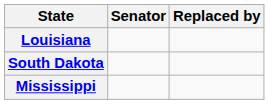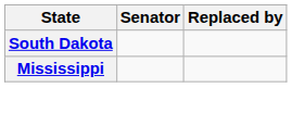 <table class="wikitable sortable plainrowheaders">
 <tr>
 <th scope="col">State</th>
 <th scope="col">Senator</th>
 <th scope="col">Replaced by</th>
-</tr>
-<tr>
-<th><a href='#'>Louisiana</a></th>
-<td></td>
-<td></td>
 </tr>
 <tr>
 <th><a href='#'>South Dakota</a></th>
 <td></td>
 <td></td>
 </tr>
 <tr>
 <th><a href='#'>Mississippi</a></th>
 <td></td>
 <td></td>
 </tr>
 </table>
